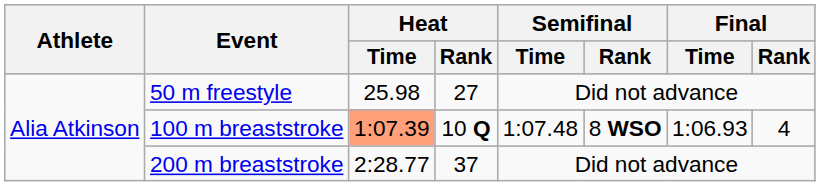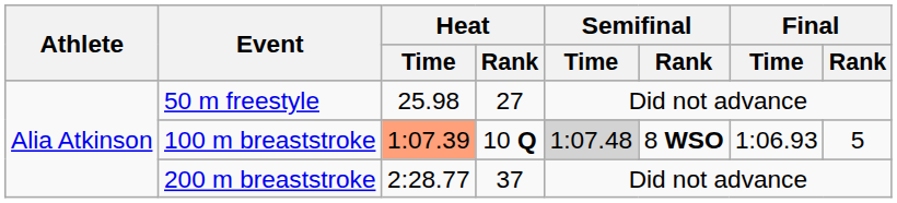 <table class=wikitable style="font-size:90%">
 <tr>
 <th rowspan="2">Athlete</th>
 <th rowspan="2">Event</th>
 <th colspan="2">Heat</th>
 <th colspan="2">Semifinal</th>
 <th colspan="2">Final</th>
 </tr>
 <tr style="font-size:95%">
 <th>Time</th>
 <th>Rank</th>
 <th>Time</th>
 <th>Rank</th>
 <th>Time</th>
 <th>Rank</th>
 </tr>
 <tr align=center>
 <td align=left rowspan=3><a href='#'>Alia Atkinson</a></td>
 <td align=left><a href='#'>50 m freestyle</a></td>
 <td>25.98</td>
 <td>27</td>
 <td colspan=4>Did not advance</td>
 </tr>
 <tr align=center>
 <td align=left><a href='#'>100 m breaststroke</a></td>
 <td style="background: lightsalmon;">1:07.39</td>
 <td>10 <strong>Q</strong></td>
-<td>1:07.48</td>
+<td style="background: lightgrey;">1:07.48</td>
 <td>8 <strong>WSO</strong></td>
 <td>1:06.93</td>
-<td>4</td>
+<td>5</td>
 </tr>
 <tr align=center>
 <td align=left><a href='#'>200 m breaststroke</a></td>
 <td>2:28.77</td>
 <td>37</td>
 <td colspan=4>Did not advance</td>
 </tr>
 </table>
